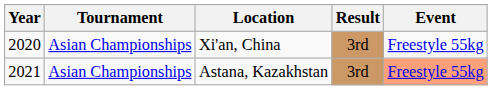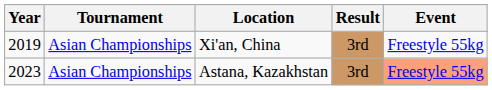 <table class="wikitable" style="font-size:95%;">
 <tr>
 <th>Year</th>
 <th>Tournament</th>
 <th>Location</th>
 <th>Result</th>
 <th>Event</th>
 </tr>
 <tr>
-<td>2020</td>
+<td>2019</td>
 <td><a href='#'>Asian Championships</a></td>
 <td>Xi'an, China</td>
 <td align="center" bgcolor="cc9966">3rd</td>
 <td><a href='#'>Freestyle 55kg</a></td>
 </tr>
 <tr>
-<td>2021</td>
+<td>2023</td>
 <td><a href='#'>Asian Championships</a></td>
 <td>Astana, Kazakhstan</td>
 <td align="center" bgcolor="cc9966">3rd</td>
 <td style="background: lightsalmon;"><a href='#'>Freestyle 55kg</a></td>
 </tr>
 </table>
